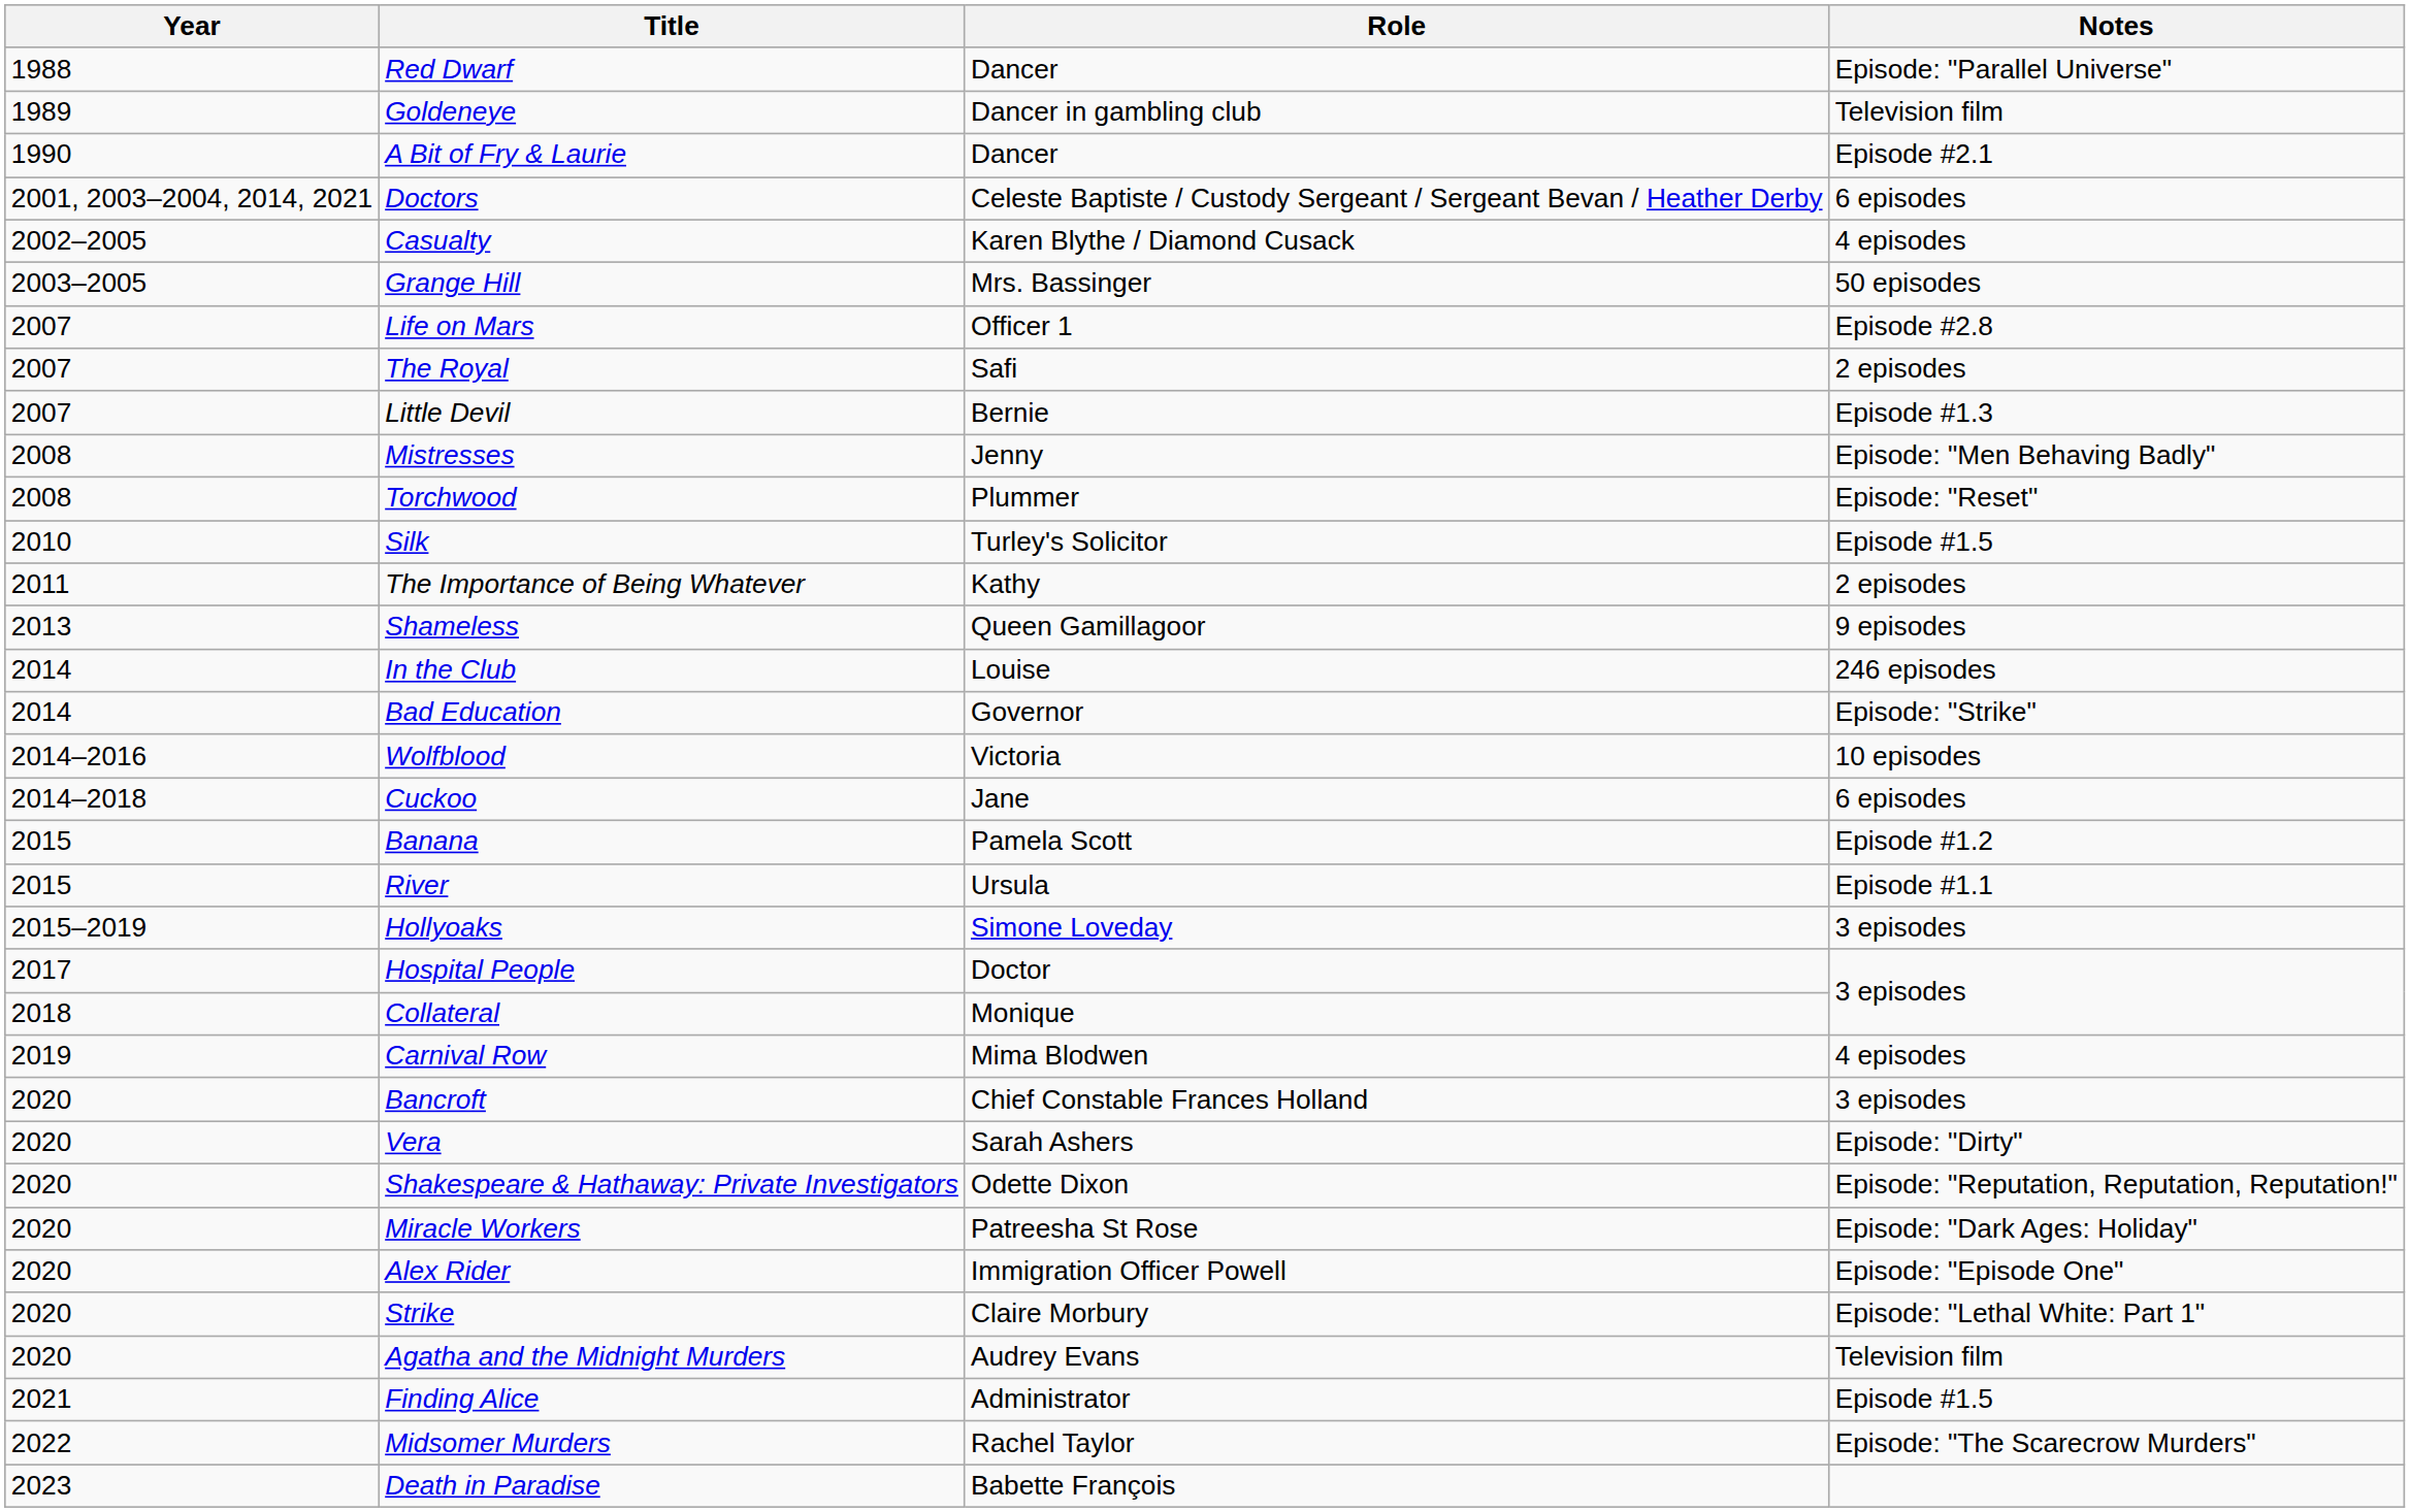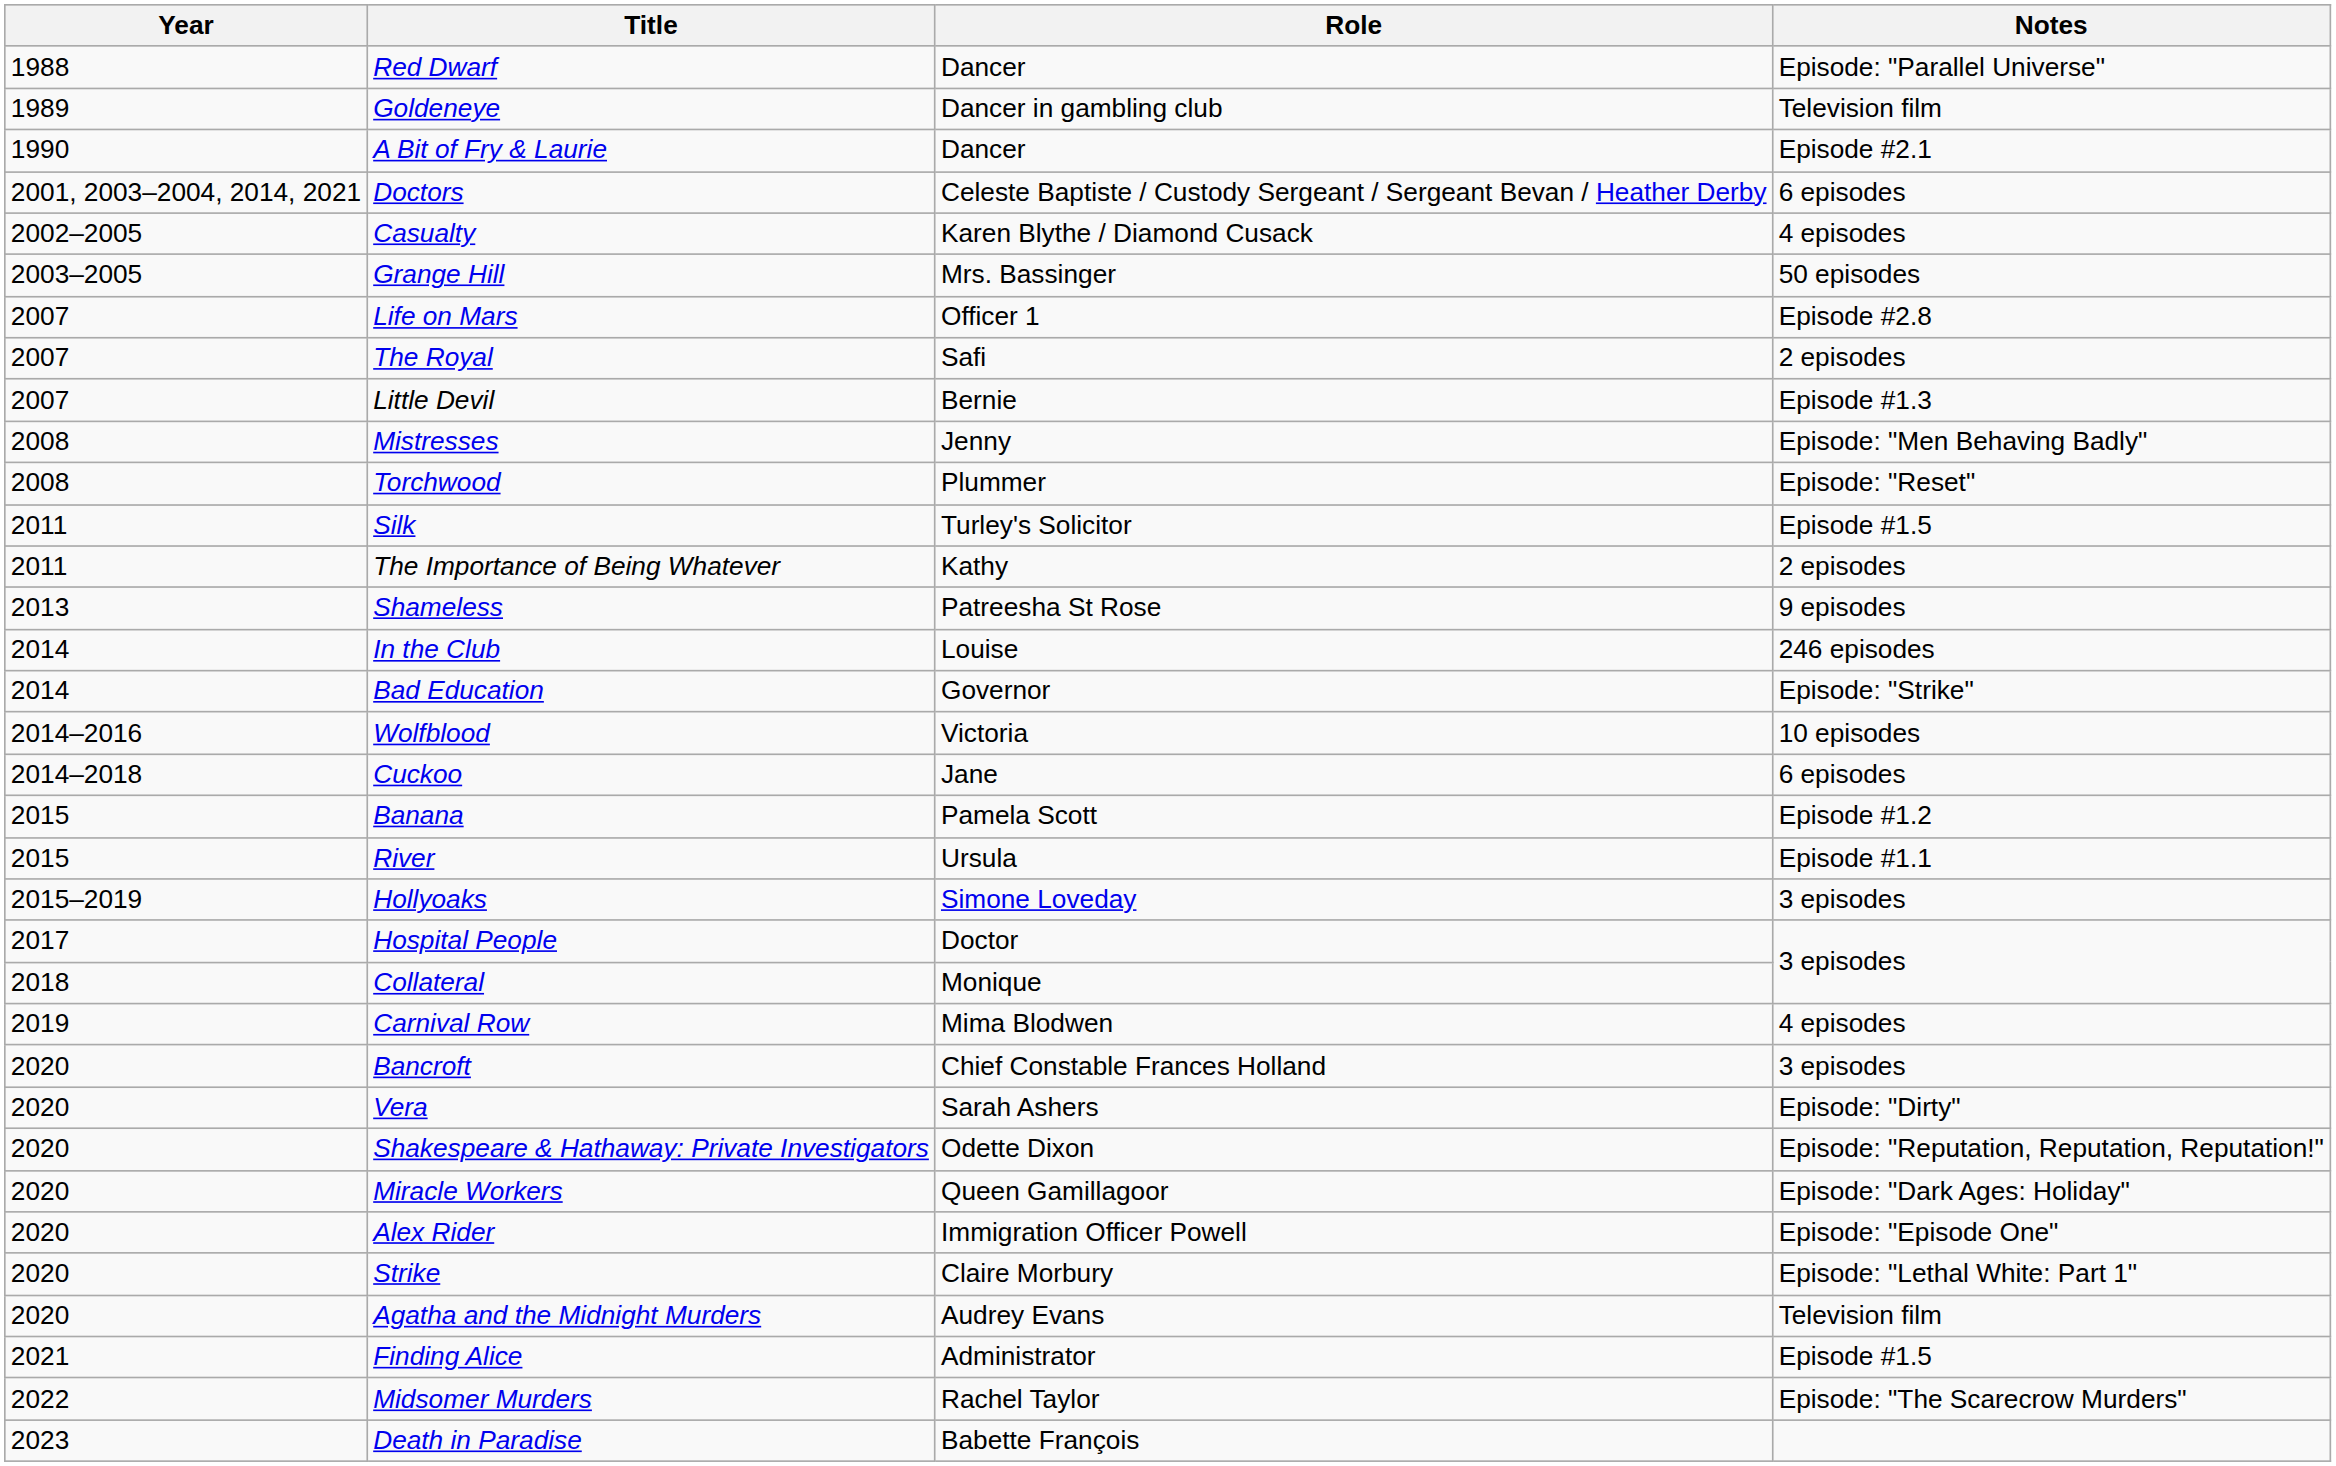 <table class="wikitable sortable">
 <tr>
 <th>Year</th>
 <th>Title</th>
 <th>Role</th>
 <th>Notes</th>
 </tr>
 <tr>
 <td>1988</td>
 <td><em><a href='#'>Red Dwarf</a></em></td>
 <td>Dancer</td>
 <td>Episode: "Parallel Universe"</td>
 </tr>
 <tr>
 <td>1989</td>
 <td><a href='#'><em>Goldeneye</em></a></td>
 <td>Dancer in gambling club</td>
 <td>Television film</td>
 </tr>
 <tr>
 <td>1990</td>
 <td><em><a href='#'>A Bit of Fry & Laurie</a></em></td>
 <td>Dancer</td>
 <td>Episode #2.1</td>
 </tr>
 <tr>
 <td>2001, 2003–2004, 2014, 2021</td>
 <td><a href='#'><em>Doctors</em></a></td>
 <td>Celeste Baptiste / Custody Sergeant / Sergeant Bevan / <a href='#'>Heather Derby</a></td>
 <td>6 episodes</td>
 </tr>
 <tr>
 <td>2002–2005</td>
 <td><a href='#'><em>Casualty</em></a></td>
 <td>Karen Blythe / Diamond Cusack</td>
 <td>4 episodes</td>
 </tr>
 <tr>
 <td>2003–2005</td>
 <td><em><a href='#'>Grange Hill</a></em></td>
 <td>Mrs. Bassinger</td>
 <td>50 episodes</td>
 </tr>
 <tr>
 <td>2007</td>
 <td><a href='#'><em>Life on Mars</em></a></td>
 <td>Officer 1</td>
 <td>Episode #2.8</td>
 </tr>
 <tr>
 <td>2007</td>
 <td><em><a href='#'>The Royal</a></em></td>
 <td>Safi</td>
 <td>2 episodes</td>
 </tr>
 <tr>
 <td>2007</td>
 <td><em>Little Devil</em></td>
 <td>Bernie</td>
 <td>Episode #1.3</td>
 </tr>
 <tr>
 <td>2008</td>
 <td><a href='#'><em>Mistresses</em></a></td>
 <td>Jenny</td>
 <td>Episode: "Men Behaving Badly"</td>
 </tr>
 <tr>
 <td>2008</td>
 <td><em><a href='#'>Torchwood</a></em></td>
 <td>Plummer</td>
 <td>Episode: "Reset"</td>
 </tr>
 <tr>
-<td>2010</td>
+<td>2011</td>
 <td><a href='#'><em>Silk</em></a></td>
 <td>Turley's Solicitor</td>
 <td>Episode #1.5</td>
 </tr>
 <tr>
 <td>2011</td>
 <td><em>The Importance of Being Whatever</em></td>
 <td>Kathy</td>
 <td>2 episodes</td>
 </tr>
 <tr>
 <td>2013</td>
 <td><a href='#'><em>Shameless</em></a></td>
-<td>Queen Gamillagoor</td>
+<td>Patreesha St Rose</td>
 <td>9 episodes</td>
 </tr>
 <tr>
 <td>2014</td>
 <td><em><a href='#'>In the Club</a></em></td>
 <td>Louise</td>
 <td>246 episodes</td>
 </tr>
 <tr>
 <td>2014</td>
 <td><a href='#'><em>Bad Education</em></a></td>
 <td>Governor</td>
 <td>Episode: "Strike"</td>
 </tr>
 <tr>
 <td>2014–2016</td>
 <td><em><a href='#'>Wolfblood</a></em></td>
 <td>Victoria</td>
 <td>10 episodes</td>
 </tr>
 <tr>
 <td>2014–2018</td>
 <td><a href='#'><em>Cuckoo</em></a></td>
 <td>Jane</td>
 <td>6 episodes</td>
 </tr>
 <tr>
 <td>2015</td>
 <td><a href='#'><em>Banana</em></a></td>
 <td>Pamela Scott</td>
 <td>Episode #1.2</td>
 </tr>
 <tr>
 <td>2015</td>
 <td><a href='#'><em>River</em></a></td>
 <td>Ursula</td>
 <td>Episode #1.1</td>
 </tr>
 <tr>
 <td>2015–2019</td>
 <td><em><a href='#'>Hollyoaks</a></em></td>
 <td><a href='#'>Simone Loveday</a></td>
 <td>3 episodes</td>
 </tr>
 <tr>
 <td>2017</td>
 <td><em><a href='#'>Hospital People</a></em></td>
 <td>Doctor</td>
 <td rowspan="2">3 episodes</td>
 </tr>
 <tr>
 <td>2018</td>
 <td><a href='#'><em>Collateral</em></a></td>
 <td>Monique</td>
 </tr>
 <tr>
 <td>2019</td>
 <td><em><a href='#'>Carnival Row</a></em></td>
 <td>Mima Blodwen</td>
 <td>4 episodes</td>
 </tr>
 <tr>
 <td>2020</td>
 <td><a href='#'><em>Bancroft</em></a></td>
 <td>Chief Constable Frances Holland</td>
 <td>3 episodes</td>
 </tr>
 <tr>
 <td>2020</td>
 <td><a href='#'><em>Vera</em></a></td>
 <td>Sarah Ashers</td>
 <td>Episode: "Dirty"</td>
 </tr>
 <tr>
 <td>2020</td>
 <td><em><a href='#'>Shakespeare & Hathaway: Private Investigators</a></em></td>
 <td>Odette Dixon</td>
 <td>Episode: "Reputation, Reputation, Reputation!"</td>
 </tr>
 <tr>
 <td>2020</td>
 <td><a href='#'><em>Miracle Workers</em></a></td>
-<td>Patreesha St Rose</td>
+<td>Queen Gamillagoor</td>
 <td>Episode: "Dark Ages: Holiday"</td>
 </tr>
 <tr>
 <td>2020</td>
 <td><a href='#'><em>Alex Rider</em></a></td>
 <td>Immigration Officer Powell</td>
 <td>Episode: "Episode One"</td>
 </tr>
 <tr>
 <td>2020</td>
 <td><a href='#'><em>Strike</em></a></td>
 <td>Claire Morbury</td>
 <td>Episode: "Lethal White: Part 1"</td>
 </tr>
 <tr>
 <td>2020</td>
 <td><em><a href='#'>Agatha and the Midnight Murders</a></em></td>
 <td>Audrey Evans</td>
 <td>Television film</td>
 </tr>
 <tr>
 <td>2021</td>
 <td><em><a href='#'>Finding Alice</a></em></td>
 <td>Administrator</td>
 <td>Episode #1.5</td>
 </tr>
 <tr>
 <td>2022</td>
 <td><em><a href='#'>Midsomer Murders</a></em></td>
 <td>Rachel Taylor</td>
 <td>Episode: "The Scarecrow Murders"</td>
 </tr>
 <tr>
 <td>2023</td>
 <td><em><a href='#'>Death in Paradise</a></em></td>
 <td>Babette François</td>
 <td></td>
 </tr>
 </table>
